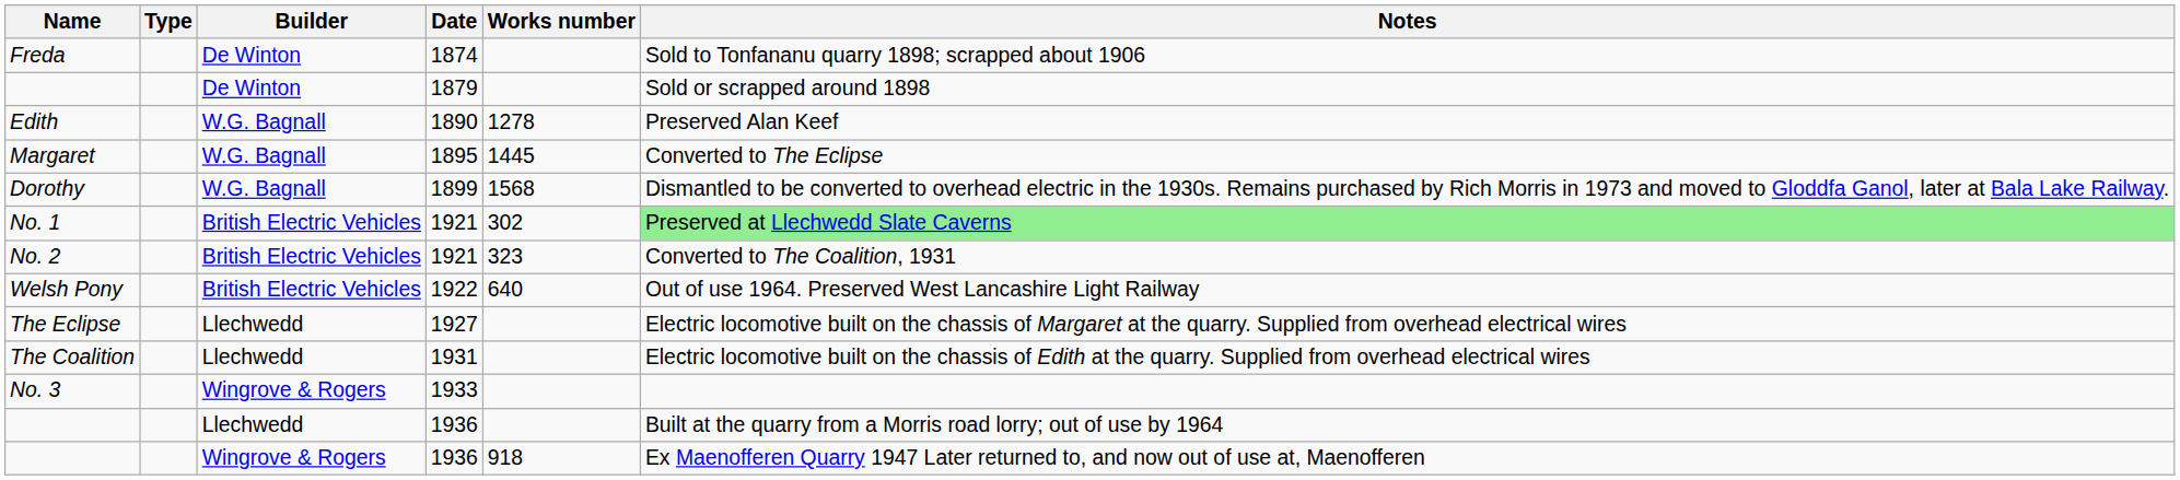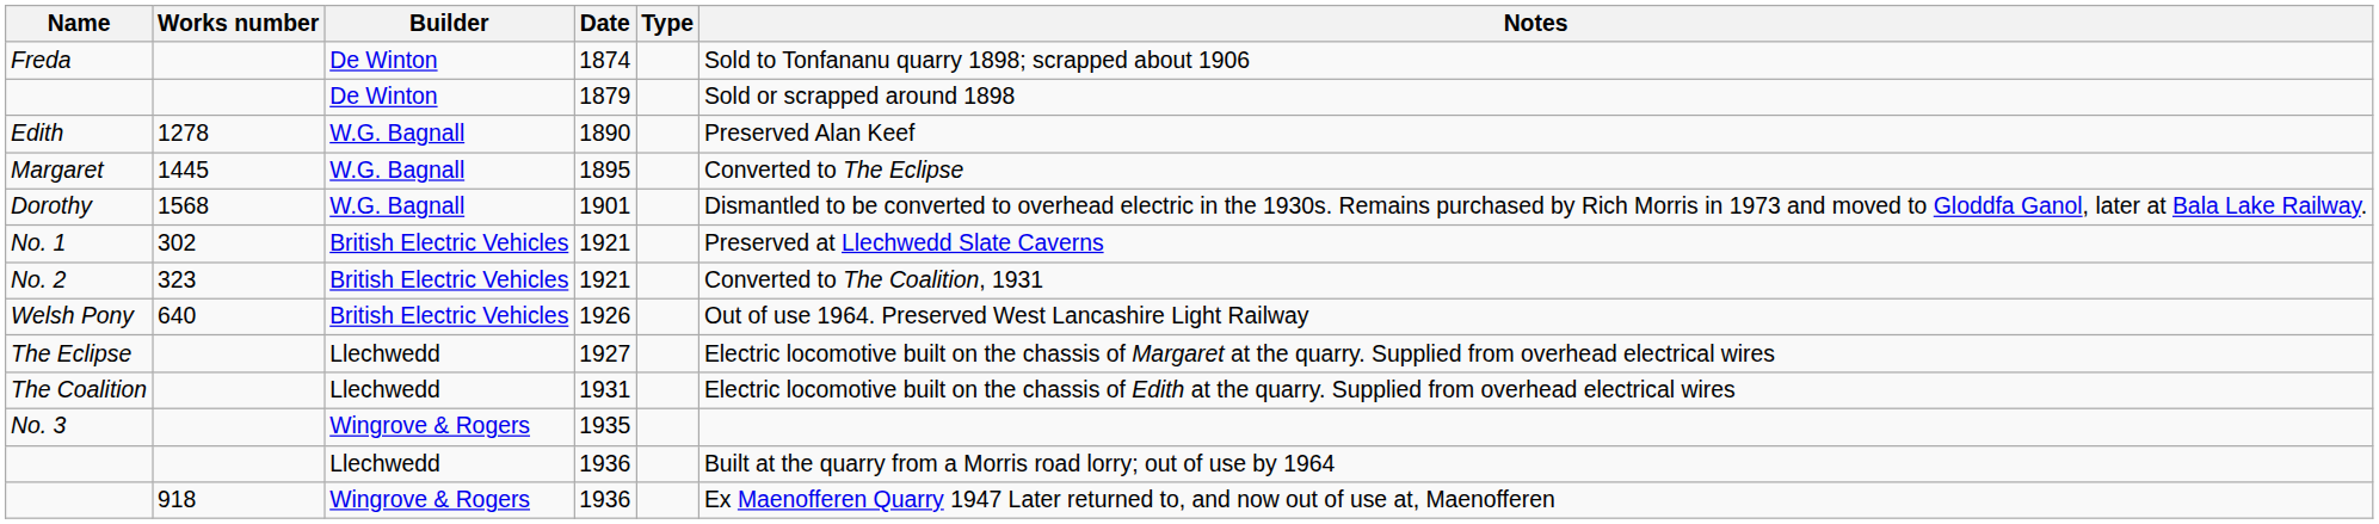 <table class="wikitable">
 <tr>
 <th>Name</th>
-<th>Type</th>
+<th>Works number</th>
 <th>Builder</th>
 <th>Date</th>
-<th>Works number</th>
+<th>Type</th>
 <th>Notes</th>
 </tr>
 <tr>
 <td><em>Freda</em></td>
 <td></td>
 <td><a href='#'>De Winton</a></td>
 <td>1874</td>
 <td></td>
 <td>Sold to Tonfananu quarry 1898; scrapped about 1906</td>
 </tr>
 <tr>
 <td></td>
 <td></td>
 <td><a href='#'>De Winton</a></td>
 <td>1879</td>
 <td></td>
 <td>Sold or scrapped around 1898</td>
 </tr>
 <tr>
 <td><em>Edith</em></td>
-<td></td>
+<td>1278</td>
 <td><a href='#'>W.G. Bagnall</a></td>
 <td>1890</td>
-<td>1278</td>
+<td></td>
 <td>Preserved Alan Keef</td>
 </tr>
 <tr>
 <td><em>Margaret</em></td>
-<td></td>
+<td>1445</td>
 <td><a href='#'>W.G. Bagnall</a></td>
 <td>1895</td>
-<td>1445</td>
+<td></td>
 <td>Converted to <em>The Eclipse</em></td>
 </tr>
 <tr>
 <td><em>Dorothy</em></td>
+<td>1568</td>
+<td><a href='#'>W.G. Bagnall</a></td>
+<td>1901</td>
 <td></td>
-<td><a href='#'>W.G. Bagnall</a></td>
-<td>1899</td>
-<td>1568</td>
 <td>Dismantled to be converted to overhead electric in the 1930s. Remains purchased by Rich Morris in 1973 and moved to <a href='#'>Gloddfa Ganol</a>, later at <a href='#'>Bala Lake Railway</a>.</td>
 </tr>
 <tr>
 <td><em>No. 1</em></td>
-<td></td>
+<td>302</td>
 <td><a href='#'>British Electric Vehicles</a></td>
 <td>1921</td>
-<td>302</td>
-<td style="background: lightgreen;">Preserved at <a href='#'>Llechwedd Slate Caverns</a></td>
+<td></td>
+<td>Preserved at <a href='#'>Llechwedd Slate Caverns</a></td>
 </tr>
 <tr>
 <td><em>No. 2</em></td>
-<td></td>
+<td>323</td>
 <td><a href='#'>British Electric Vehicles</a></td>
 <td>1921</td>
-<td>323</td>
+<td></td>
 <td>Converted to <em>The Coalition</em>, 1931</td>
 </tr>
 <tr>
 <td><em>Welsh Pony</em></td>
+<td>640</td>
+<td><a href='#'>British Electric Vehicles</a></td>
+<td>1926</td>
 <td></td>
-<td><a href='#'>British Electric Vehicles</a></td>
-<td>1922</td>
-<td>640</td>
 <td>Out of use 1964. Preserved West Lancashire Light Railway</td>
 </tr>
 <tr>
 <td><em>The Eclipse</em></td>
 <td></td>
 <td>Llechwedd</td>
 <td>1927</td>
 <td></td>
 <td>Electric locomotive built on the chassis of <em>Margaret</em> at the quarry. Supplied from overhead electrical wires</td>
 </tr>
 <tr>
 <td><em>The Coalition</em></td>
 <td></td>
 <td>Llechwedd</td>
 <td>1931</td>
 <td></td>
 <td>Electric locomotive built on the chassis of <em>Edith</em> at the quarry. Supplied from overhead electrical wires</td>
 </tr>
 <tr>
 <td><em>No. 3</em></td>
 <td></td>
 <td><a href='#'>Wingrove & Rogers</a></td>
-<td>1933</td>
+<td>1935</td>
 <td></td>
 <td></td>
 </tr>
 <tr>
 <td></td>
 <td></td>
 <td>Llechwedd</td>
 <td>1936</td>
 <td></td>
 <td>Built at the quarry from a Morris road lorry; out of use by 1964</td>
 </tr>
 <tr>
 <td></td>
-<td></td>
+<td>918</td>
 <td><a href='#'>Wingrove & Rogers</a></td>
 <td>1936</td>
-<td>918</td>
+<td></td>
 <td>Ex <a href='#'>Maenofferen Quarry</a> 1947 Later returned to, and now out of use at, Maenofferen</td>
 </tr>
 </table>
